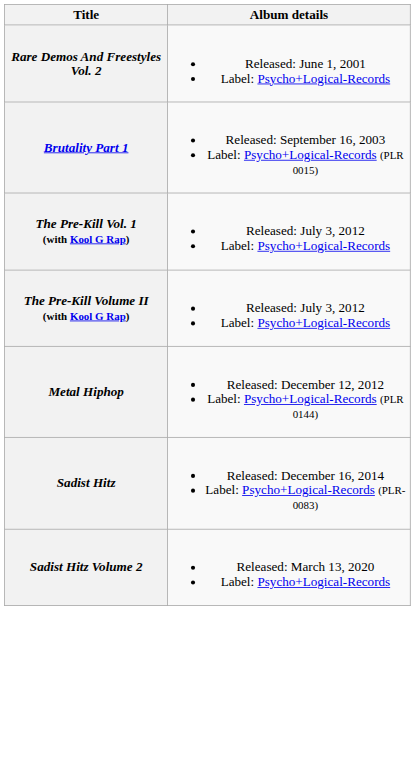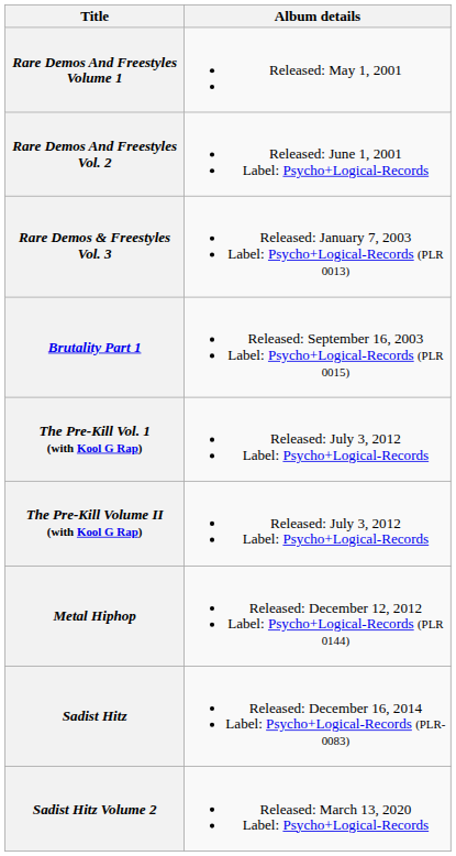 <table class="wikitable plainrowheaders" style="text-align:center;">
 <tr>
 <th scope="col" style="width:12em;">Title</th>
 <th scope="col" style="width:18em;">Album details</th>
 </tr>
 <tr>
+<th scope="row"><em>Rare Demos And Freestyles Volume 1</em></th>
+<td><br><ul><li>Released: May 1, 2001</li><li></li></ul></td>
+</tr>
+<tr>
 <th scope="row"><em>Rare Demos And Freestyles Vol. 2</em></th>
 <td><br><ul><li>Released: June 1, 2001</li><li>Label: <a href='#'>Psycho+Logical-Records</a></li></ul></td>
+</tr>
+<tr>
+<th scope="row"><em>Rare Demos & Freestyles Vol. 3</em></th>
+<td><br><ul><li>Released: January 7, 2003</li><li>Label: <a href='#'>Psycho+Logical-Records</a> <small>(PLR 0013)</small></li></ul></td>
 </tr>
 <tr>
 <th scope="row"><em><a href='#'>Brutality Part 1</a></em></th>
 <td><br><ul><li>Released: September 16, 2003</li><li>Label: <a href='#'>Psycho+Logical-Records</a> <small>(PLR 0015)</small></li></ul></td>
 </tr>
 <tr>
 <th scope="row"><em>The Pre-Kill Vol. 1</em><br><small>(with <a href='#'>Kool G Rap</a>)</small></th>
 <td><br><ul><li>Released: July 3, 2012</li><li>Label: <a href='#'>Psycho+Logical-Records</a></li></ul></td>
 </tr>
 <tr>
 <th scope="row"><em>The Pre-Kill Volume II</em><br><small>(with <a href='#'>Kool G Rap</a>)</small></th>
 <td><br><ul><li>Released: July 3, 2012</li><li>Label: <a href='#'>Psycho+Logical-Records</a></li></ul></td>
 </tr>
 <tr>
 <th scope="row"><em>Metal Hiphop</em></th>
 <td><br><ul><li>Released: December 12, 2012</li><li>Label: <a href='#'>Psycho+Logical-Records</a> <small>(PLR 0144)</small></li></ul></td>
 </tr>
 <tr>
 <th scope="row"><em>Sadist Hitz</em></th>
 <td><br><ul><li>Released: December 16, 2014</li><li>Label: <a href='#'>Psycho+Logical-Records</a> <small>(PLR-0083)</small></li></ul></td>
 </tr>
 <tr>
 <th scope="row"><em>Sadist Hitz Volume 2</em></th>
 <td><br><ul><li>Released: March 13, 2020</li><li>Label: <a href='#'>Psycho+Logical-Records</a></li></ul></td>
 </tr>
 </table>
